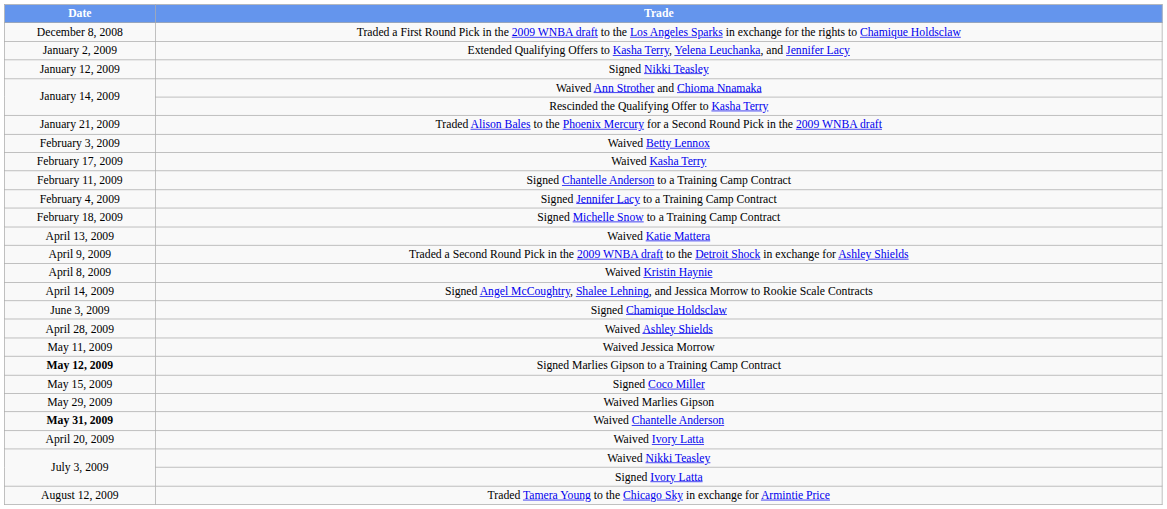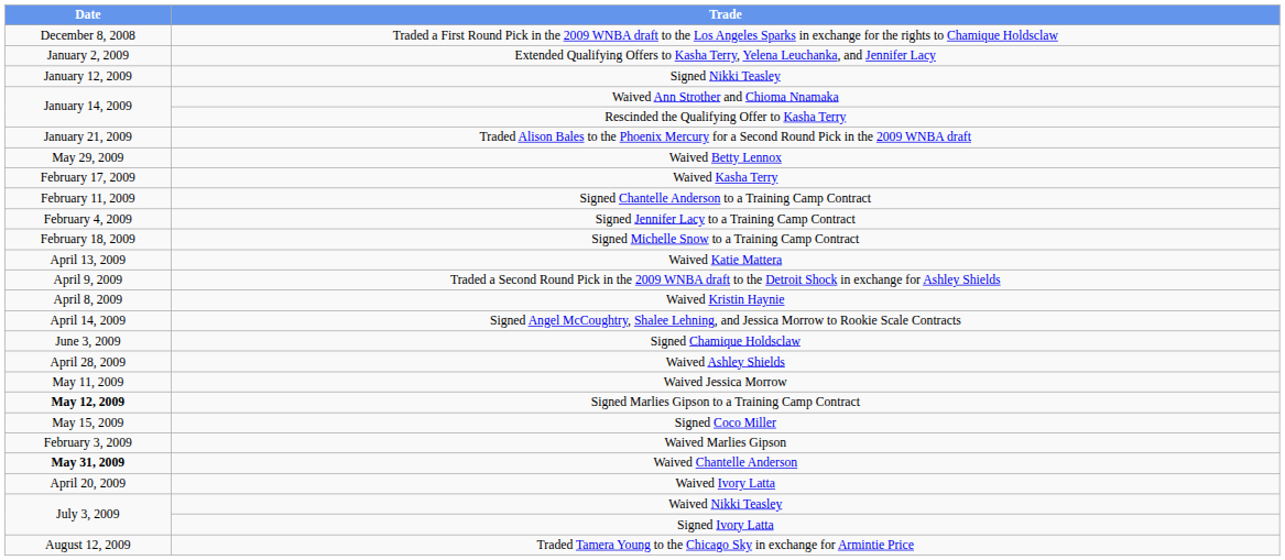 <table class="wikitable" style="width:80%; text-align:center;">
 <tr>
 <th style="background:#6495ED;color:white; width=75">Date</th>
 <th style="background:#6495ED;color:white;" colspan=2>Trade</th>
 </tr>
 <tr>
 <td>December 8, 2008</td>
 <td>Traded a First Round Pick in the <a href='#'>2009 WNBA draft</a> to the <a href='#'>Los Angeles Sparks</a> in exchange for the rights to <a href='#'>Chamique Holdsclaw</a></td>
 </tr>
 <tr>
 <td>January 2, 2009</td>
 <td>Extended Qualifying Offers to <a href='#'>Kasha Terry</a>, <a href='#'>Yelena Leuchanka</a>, and <a href='#'>Jennifer Lacy</a></td>
 </tr>
 <tr>
 <td>January 12, 2009</td>
 <td>Signed <a href='#'>Nikki Teasley</a></td>
 </tr>
 <tr>
 <td rowspan=2>January 14, 2009</td>
 <td>Waived <a href='#'>Ann Strother</a> and <a href='#'>Chioma Nnamaka</a></td>
 </tr>
 <tr>
 <td>Rescinded the Qualifying Offer to <a href='#'>Kasha Terry</a></td>
 </tr>
 <tr>
 <td>January 21, 2009</td>
 <td>Traded <a href='#'>Alison Bales</a> to the <a href='#'>Phoenix Mercury</a> for a Second Round Pick in the <a href='#'>2009 WNBA draft</a></td>
 </tr>
 <tr>
-<td>February 3, 2009</td>
+<td>May 29, 2009</td>
 <td>Waived <a href='#'>Betty Lennox</a></td>
 </tr>
 <tr>
 <td>February 17, 2009</td>
 <td>Waived <a href='#'>Kasha Terry</a></td>
 </tr>
 <tr>
 <td>February 11, 2009</td>
 <td>Signed <a href='#'>Chantelle Anderson</a> to a Training Camp Contract</td>
 </tr>
 <tr>
 <td>February 4, 2009</td>
 <td>Signed <a href='#'>Jennifer Lacy</a> to a Training Camp Contract</td>
 </tr>
 <tr>
 <td>February 18, 2009</td>
 <td>Signed <a href='#'>Michelle Snow</a> to a Training Camp Contract</td>
 </tr>
 <tr>
 <td>April 13, 2009</td>
 <td>Waived <a href='#'>Katie Mattera</a></td>
 </tr>
 <tr>
 <td>April 9, 2009</td>
 <td>Traded a Second Round Pick in the <a href='#'>2009 WNBA draft</a> to the <a href='#'>Detroit Shock</a> in exchange for <a href='#'>Ashley Shields</a></td>
 </tr>
 <tr>
 <td>April 8, 2009</td>
 <td>Waived <a href='#'>Kristin Haynie</a></td>
 </tr>
 <tr>
 <td>April 14, 2009</td>
 <td>Signed <a href='#'>Angel McCoughtry</a>, <a href='#'>Shalee Lehning</a>, and Jessica Morrow to Rookie Scale Contracts</td>
 </tr>
 <tr>
 <td>June 3, 2009</td>
 <td>Signed <a href='#'>Chamique Holdsclaw</a></td>
 </tr>
 <tr>
 <td>April 28, 2009</td>
 <td>Waived <a href='#'>Ashley Shields</a></td>
 </tr>
 <tr>
 <td>May 11, 2009</td>
 <td>Waived Jessica Morrow</td>
 </tr>
 <tr>
 <td><strong>May 12, 2009</strong></td>
 <td>Signed Marlies Gipson to a Training Camp Contract</td>
 </tr>
 <tr>
 <td>May 15, 2009</td>
 <td>Signed <a href='#'>Coco Miller</a></td>
 </tr>
 <tr>
-<td>May 29, 2009</td>
+<td>February 3, 2009</td>
 <td>Waived Marlies Gipson</td>
 </tr>
 <tr>
 <td><strong>May 31, 2009</strong></td>
 <td>Waived <a href='#'>Chantelle Anderson</a></td>
 </tr>
 <tr>
 <td>April 20, 2009</td>
 <td>Waived <a href='#'>Ivory Latta</a></td>
 </tr>
 <tr>
 <td rowspan=2>July 3, 2009</td>
 <td>Waived <a href='#'>Nikki Teasley</a></td>
 </tr>
 <tr>
 <td>Signed <a href='#'>Ivory Latta</a></td>
 </tr>
 <tr>
 <td>August 12, 2009</td>
 <td>Traded <a href='#'>Tamera Young</a> to the <a href='#'>Chicago Sky</a> in exchange for <a href='#'>Armintie Price</a></td>
 </tr>
 </table>
